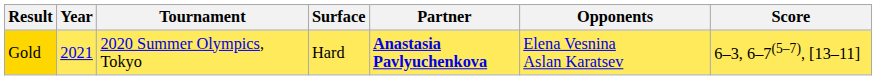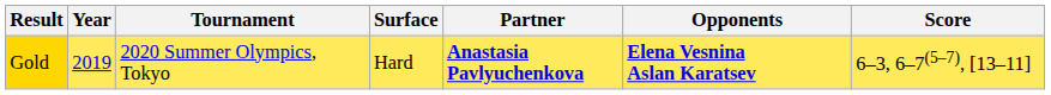 <table class="wikitable">
 <tr>
 <th>Result</th>
 <th>Year</th>
 <th width=200>Tournament</th>
 <th>Surface</th>
 <th width=140>Partner</th>
 <th width=180>Opponents</th>
 <th width=150>Score</th>
 </tr>
 <tr bgcolor=FFEA5C>
 <td bgcolor=gold>Gold</td>
-<td><a href='#'>2021</a></td>
+<td><a href='#'>2019</a></td>
 <td><a href='#'>2020 Summer Olympics</a>, Tokyo</td>
 <td>Hard</td>
 <td><strong> <a href='#'>Anastasia Pavlyuchenkova</a></strong></td>
-<td> <a href='#'>Elena Vesnina</a> <br>  <a href='#'>Aslan Karatsev</a></td>
+<td><strong> <a href='#'>Elena Vesnina</a> <br>  <a href='#'>Aslan Karatsev</a></strong></td>
 <td>6–3, 6–7<sup>(5–7)</sup>, [13–11]</td>
 </tr>
 </table>
